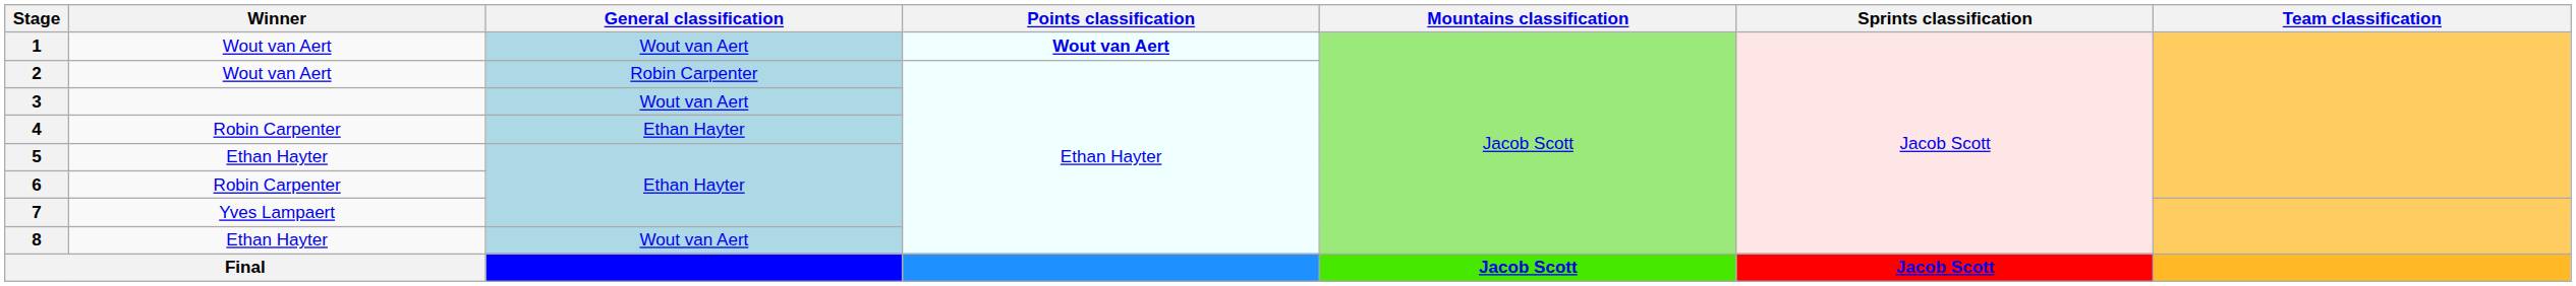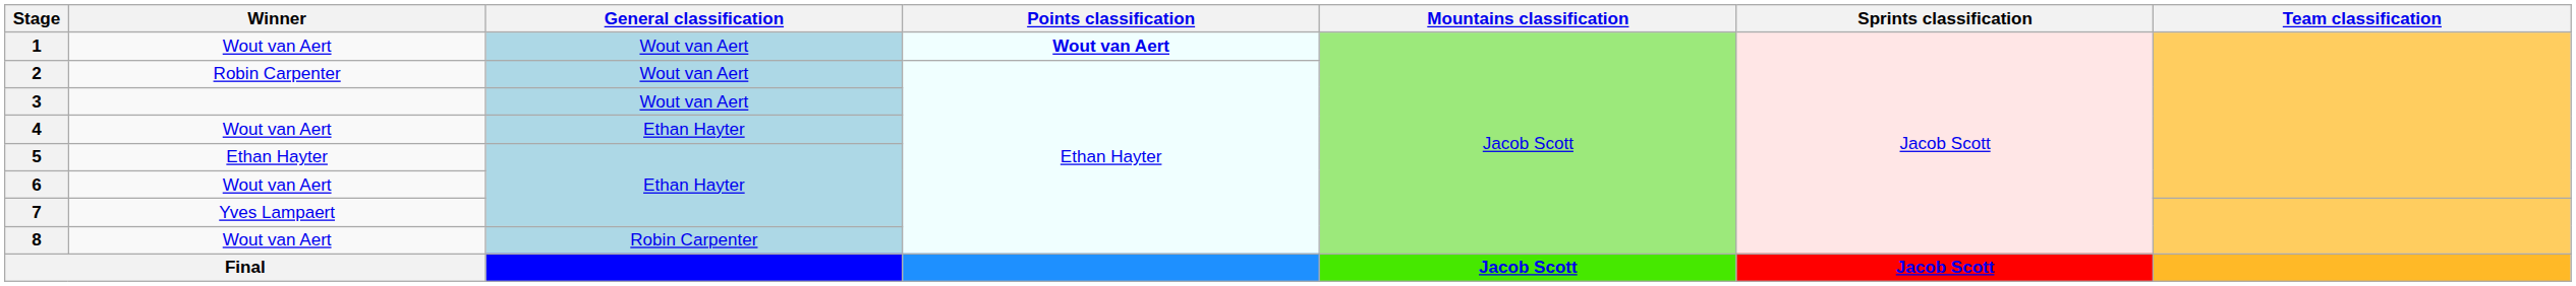 <table class="wikitable" style="text-align: center; font-size:smaller;">
 <tr style="background:#efefef;">
 <th style="width:2%;">Stage</th>
 <th style="width:14%;">Winner</th>
 <th style="width:14%;"><a href='#'>General classification</a><br></th>
 <th style="width:14%;"><a href='#'>Points classification</a><br></th>
 <th style="width:14%;"><a href='#'>Mountains classification</a><br></th>
 <th style="width:14%;">Sprints classification<br></th>
 <th style="width:14%;"><a href='#'>Team classification</a></th>
 </tr>
 <tr>
 <th>1</th>
 <td><a href='#'>Wout van Aert</a></td>
 <td style="background:lightblue;"><a href='#'>Wout van Aert</a></td>
 <td style="background:azure;"><strong><a href='#'>Wout van Aert</a></strong></td>
 <td style="background:#9CE97B;" rowspan="8"><a href='#'>Jacob Scott</a></td>
 <td style="background:#FFE6E6;" rowspan="8"><a href='#'>Jacob Scott</a></td>
 <td style="background:#FFCD5F;" rowspan="6"></td>
 </tr>
 <tr>
 <th>2</th>
-<td><a href='#'>Wout van Aert</a></td>
-<td style="background:lightblue;"><a href='#'>Robin Carpenter</a></td>
+<td><a href='#'>Robin Carpenter</a></td>
+<td style="background:lightblue;"><a href='#'>Wout van Aert</a></td>
 <td style="background:azure;" rowspan="7"><a href='#'>Ethan Hayter</a></td>
 </tr>
 <tr>
 <th>3</th>
 <td></td>
 <td style="background:lightblue;"><a href='#'>Wout van Aert</a></td>
 </tr>
 <tr>
 <th>4</th>
-<td><a href='#'>Robin Carpenter</a></td>
+<td><a href='#'>Wout van Aert</a></td>
 <td style="background:lightblue;"><a href='#'>Ethan Hayter</a></td>
 </tr>
 <tr>
 <th>5</th>
 <td><a href='#'>Ethan Hayter</a></td>
 <td style="background:lightblue;" rowspan="3"><a href='#'>Ethan Hayter</a></td>
 </tr>
 <tr>
 <th>6</th>
-<td><a href='#'>Robin Carpenter</a></td>
+<td><a href='#'>Wout van Aert</a></td>
 </tr>
 <tr>
 <th>7</th>
 <td><a href='#'>Yves Lampaert</a></td>
 <td style="background:#FFCD5F;" rowspan="2"></td>
 </tr>
 <tr>
 <th>8</th>
-<td><a href='#'>Ethan Hayter</a></td>
-<td style="background:lightblue;"><a href='#'>Wout van Aert</a></td>
+<td><a href='#'>Wout van Aert</a></td>
+<td style="background:lightblue;"><a href='#'>Robin Carpenter</a></td>
 </tr>
 <tr>
 <th colspan="2">Final</th>
 <th style="background:blue;"></th>
 <th style="background:dodgerblue;"></th>
 <th style="background:#46E800;"><a href='#'>Jacob Scott</a></th>
 <th style="background:#f00;"><a href='#'>Jacob Scott</a></th>
 <th style="background:#FFB927;"></th>
 </tr>
 </table>
